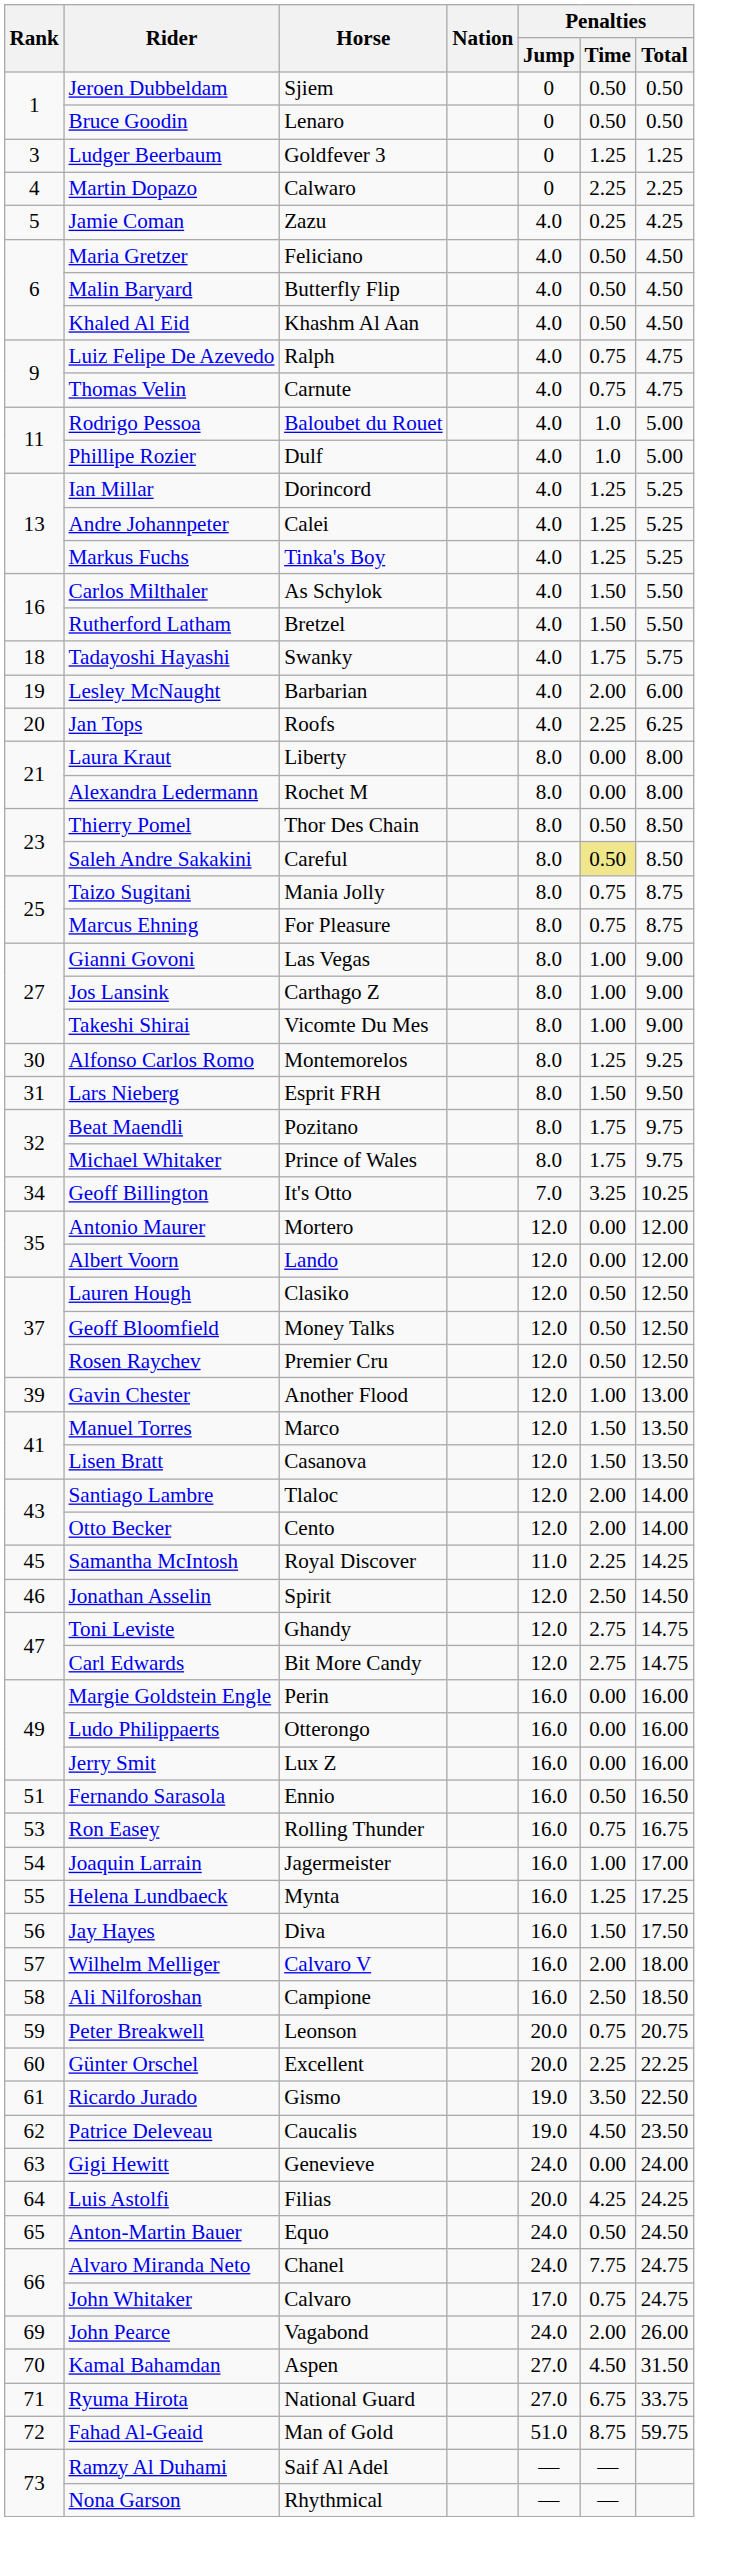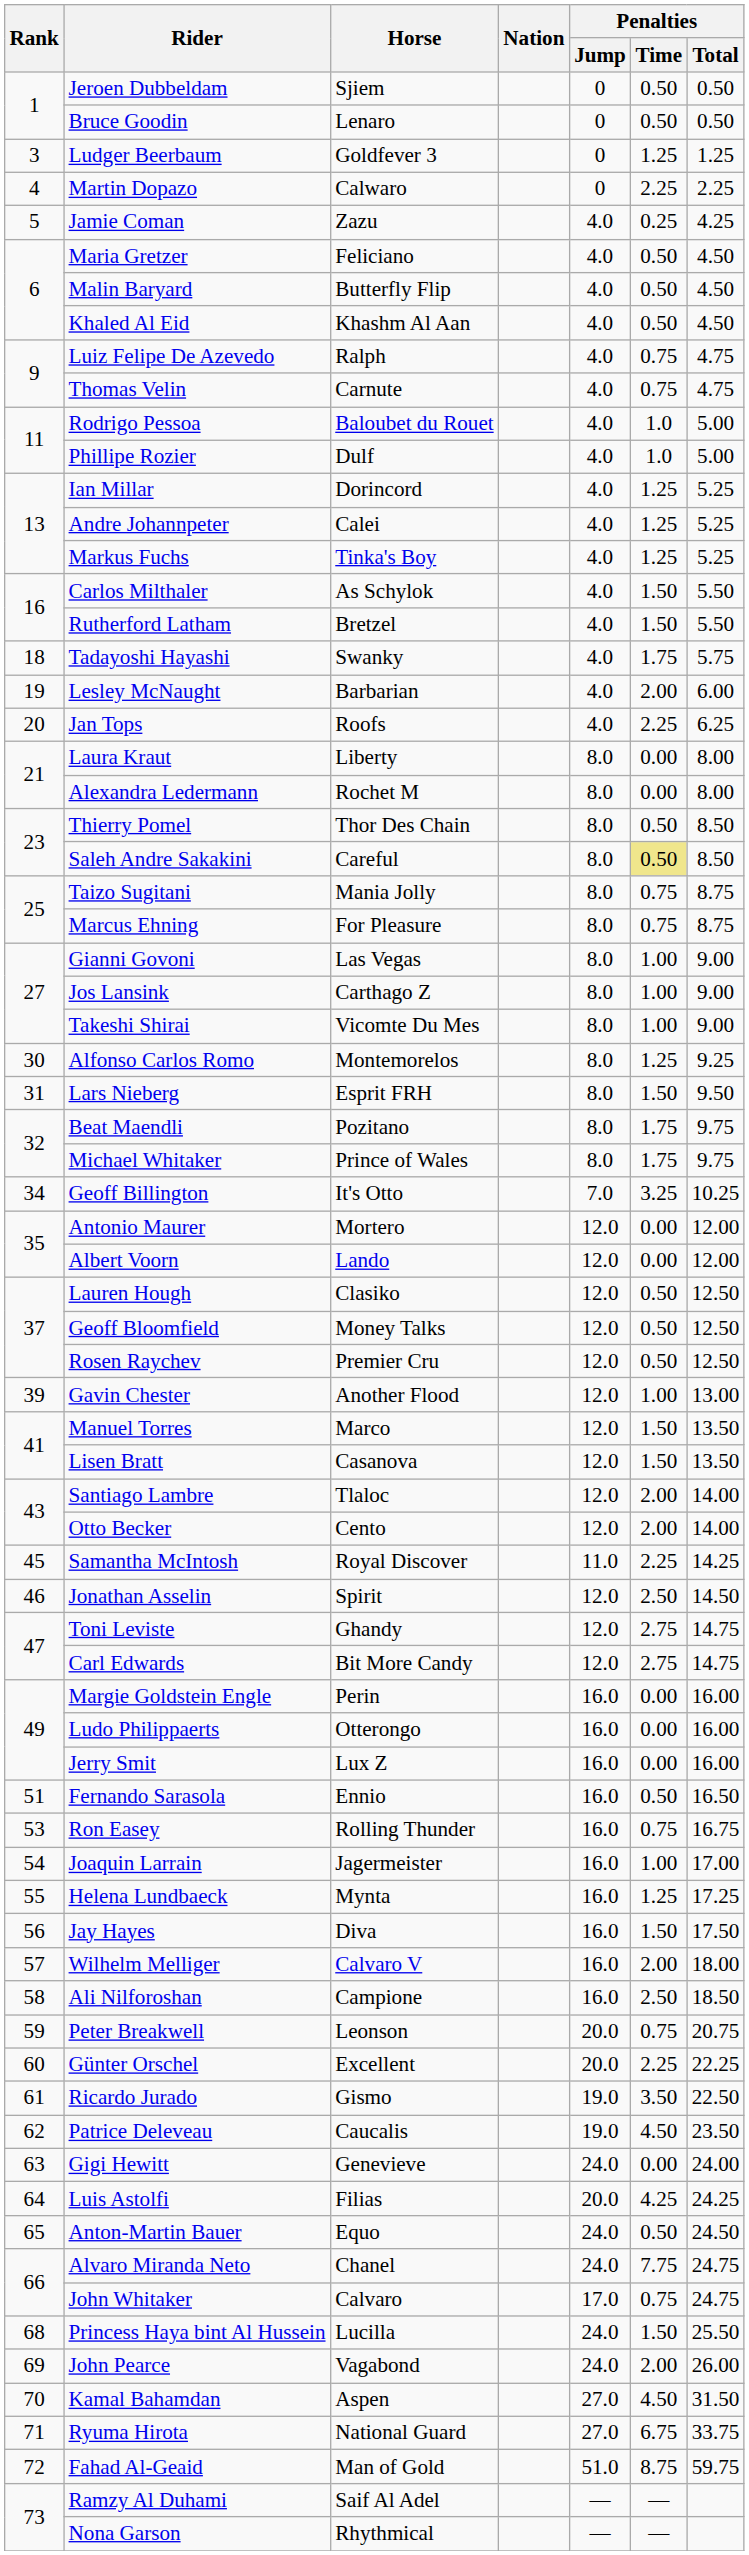 <table class="wikitable sortable" style="text-align:center">
 <tr>
 <th rowspan="2">Rank</th>
 <th rowspan="2">Rider</th>
 <th rowspan="2">Horse</th>
 <th rowspan="2">Nation</th>
 <th colspan="3">Penalties</th>
 </tr>
 <tr>
 <th>Jump</th>
 <th>Time</th>
 <th>Total</th>
 </tr>
 <tr>
 <td rowspan="2">1</td>
 <td align="left"><a href='#'>Jeroen Dubbeldam</a></td>
 <td align=left>Sjiem</td>
 <td align=left></td>
 <td>0</td>
 <td>0.50</td>
 <td>0.50</td>
 </tr>
 <tr>
 <td align="left"><a href='#'>Bruce Goodin</a></td>
 <td align=left>Lenaro</td>
 <td align=left></td>
 <td>0</td>
 <td>0.50</td>
 <td>0.50</td>
 </tr>
 <tr>
 <td>3</td>
 <td align="left"><a href='#'>Ludger Beerbaum</a></td>
 <td align=left>Goldfever 3</td>
 <td align=left></td>
 <td>0</td>
 <td>1.25</td>
 <td>1.25</td>
 </tr>
 <tr>
 <td>4</td>
 <td align="left"><a href='#'>Martin Dopazo</a></td>
 <td align=left>Calwaro</td>
 <td align=left></td>
 <td>0</td>
 <td>2.25</td>
 <td>2.25</td>
 </tr>
 <tr>
 <td>5</td>
 <td align="left"><a href='#'>Jamie Coman</a></td>
 <td align=left>Zazu</td>
 <td align=left></td>
 <td>4.0</td>
 <td>0.25</td>
 <td>4.25</td>
 </tr>
 <tr>
 <td rowspan="3">6</td>
 <td align="left"><a href='#'>Maria Gretzer</a></td>
 <td align=left>Feliciano</td>
 <td align=left></td>
 <td>4.0</td>
 <td>0.50</td>
 <td>4.50</td>
 </tr>
 <tr>
 <td align="left"><a href='#'>Malin Baryard</a></td>
 <td align=left>Butterfly Flip</td>
 <td align=left></td>
 <td>4.0</td>
 <td>0.50</td>
 <td>4.50</td>
 </tr>
 <tr>
 <td align="left"><a href='#'>Khaled Al Eid</a></td>
 <td align=left>Khashm Al Aan</td>
 <td align=left></td>
 <td>4.0</td>
 <td>0.50</td>
 <td>4.50</td>
 </tr>
 <tr>
 <td rowspan="2">9</td>
 <td align="left"><a href='#'>Luiz Felipe De Azevedo</a></td>
 <td align=left>Ralph</td>
 <td align=left></td>
 <td>4.0</td>
 <td>0.75</td>
 <td>4.75</td>
 </tr>
 <tr>
 <td align="left"><a href='#'>Thomas Velin</a></td>
 <td align=left>Carnute</td>
 <td align=left></td>
 <td>4.0</td>
 <td>0.75</td>
 <td>4.75</td>
 </tr>
 <tr>
 <td rowspan="2">11</td>
 <td align="left"><a href='#'>Rodrigo Pessoa</a></td>
 <td align="left"><a href='#'>Baloubet du Rouet</a></td>
 <td align=left></td>
 <td>4.0</td>
 <td>1.0</td>
 <td>5.00</td>
 </tr>
 <tr>
 <td align="left"><a href='#'>Phillipe Rozier</a></td>
 <td align=left>Dulf</td>
 <td align=left></td>
 <td>4.0</td>
 <td>1.0</td>
 <td>5.00</td>
 </tr>
 <tr>
 <td rowspan="3">13</td>
 <td align="left"><a href='#'>Ian Millar</a></td>
 <td align=left>Dorincord</td>
 <td align=left></td>
 <td>4.0</td>
 <td>1.25</td>
 <td>5.25</td>
 </tr>
 <tr>
 <td align="left"><a href='#'>Andre Johannpeter</a></td>
 <td align=left>Calei</td>
 <td align=left></td>
 <td>4.0</td>
 <td>1.25</td>
 <td>5.25</td>
 </tr>
 <tr>
 <td align="left"><a href='#'>Markus Fuchs</a></td>
 <td align=left><a href='#'>Tinka's Boy</a></td>
 <td align="left"></td>
 <td>4.0</td>
 <td>1.25</td>
 <td>5.25</td>
 </tr>
 <tr>
 <td rowspan="2">16</td>
 <td align="left"><a href='#'>Carlos Milthaler</a></td>
 <td align=left>As Schylok</td>
 <td align=left></td>
 <td>4.0</td>
 <td>1.50</td>
 <td>5.50</td>
 </tr>
 <tr>
 <td align="left"><a href='#'>Rutherford Latham</a></td>
 <td align=left>Bretzel</td>
 <td align=left></td>
 <td>4.0</td>
 <td>1.50</td>
 <td>5.50</td>
 </tr>
 <tr>
 <td>18</td>
 <td align="left"><a href='#'>Tadayoshi Hayashi</a></td>
 <td align=left>Swanky</td>
 <td align=left></td>
 <td>4.0</td>
 <td>1.75</td>
 <td>5.75</td>
 </tr>
 <tr>
 <td>19</td>
 <td align="left"><a href='#'>Lesley McNaught</a></td>
 <td align=left>Barbarian</td>
 <td align=left></td>
 <td>4.0</td>
 <td>2.00</td>
 <td>6.00</td>
 </tr>
 <tr>
 <td>20</td>
 <td align="left"><a href='#'>Jan Tops</a></td>
 <td align=left>Roofs</td>
 <td align=left></td>
 <td>4.0</td>
 <td>2.25</td>
 <td>6.25</td>
 </tr>
 <tr>
 <td rowspan="2">21</td>
 <td align="left"><a href='#'>Laura Kraut</a></td>
 <td align=left>Liberty</td>
 <td align=left></td>
 <td>8.0</td>
 <td>0.00</td>
 <td>8.00</td>
 </tr>
 <tr>
 <td align="left"><a href='#'>Alexandra Ledermann</a></td>
 <td align=left>Rochet M</td>
 <td align=left></td>
 <td>8.0</td>
 <td>0.00</td>
 <td>8.00</td>
 </tr>
 <tr>
 <td rowspan="2">23</td>
 <td align="left"><a href='#'>Thierry Pomel</a></td>
 <td align=left>Thor Des Chain</td>
 <td align=left></td>
 <td>8.0</td>
 <td>0.50</td>
 <td>8.50</td>
 </tr>
 <tr>
 <td align="left"><a href='#'>Saleh Andre Sakakini</a></td>
 <td align=left>Careful</td>
 <td align=left></td>
 <td>8.0</td>
 <td style="background: khaki;">0.50</td>
 <td>8.50</td>
 </tr>
 <tr>
 <td rowspan="2">25</td>
 <td align="left"><a href='#'>Taizo Sugitani</a></td>
 <td align=left>Mania Jolly</td>
 <td align=left></td>
 <td>8.0</td>
 <td>0.75</td>
 <td>8.75</td>
 </tr>
 <tr>
 <td align="left"><a href='#'>Marcus Ehning</a></td>
 <td align=left>For Pleasure</td>
 <td align=left></td>
 <td>8.0</td>
 <td>0.75</td>
 <td>8.75</td>
 </tr>
 <tr>
 <td rowspan="3">27</td>
 <td align="left"><a href='#'>Gianni Govoni</a></td>
 <td align=left>Las Vegas</td>
 <td align=left></td>
 <td>8.0</td>
 <td>1.00</td>
 <td>9.00</td>
 </tr>
 <tr>
 <td align="left"><a href='#'>Jos Lansink</a></td>
 <td align=left>Carthago Z</td>
 <td align=left></td>
 <td>8.0</td>
 <td>1.00</td>
 <td>9.00</td>
 </tr>
 <tr>
 <td align="left"><a href='#'>Takeshi Shirai</a></td>
 <td align=left>Vicomte Du Mes</td>
 <td align=left></td>
 <td>8.0</td>
 <td>1.00</td>
 <td>9.00</td>
 </tr>
 <tr>
 <td>30</td>
 <td align="left"><a href='#'>Alfonso Carlos Romo</a></td>
 <td align=left>Montemorelos</td>
 <td align=left></td>
 <td>8.0</td>
 <td>1.25</td>
 <td>9.25</td>
 </tr>
 <tr>
 <td>31</td>
 <td align="left"><a href='#'>Lars Nieberg</a></td>
 <td align=left>Esprit FRH</td>
 <td align=left></td>
 <td>8.0</td>
 <td>1.50</td>
 <td>9.50</td>
 </tr>
 <tr>
 <td rowspan="2">32</td>
 <td align="left"><a href='#'>Beat Maendli</a></td>
 <td align=left>Pozitano</td>
 <td align=left></td>
 <td>8.0</td>
 <td>1.75</td>
 <td>9.75</td>
 </tr>
 <tr>
 <td align="left"><a href='#'>Michael Whitaker</a></td>
 <td align=left>Prince of Wales</td>
 <td align=left></td>
 <td>8.0</td>
 <td>1.75</td>
 <td>9.75</td>
 </tr>
 <tr>
 <td>34</td>
 <td align="left"><a href='#'>Geoff Billington</a></td>
 <td align=left>It's Otto</td>
 <td align=left></td>
 <td>7.0</td>
 <td>3.25</td>
 <td>10.25</td>
 </tr>
 <tr>
 <td rowspan="2">35</td>
 <td align="left"><a href='#'>Antonio Maurer</a></td>
 <td align=left>Mortero</td>
 <td align=left></td>
 <td>12.0</td>
 <td>0.00</td>
 <td>12.00</td>
 </tr>
 <tr>
 <td align="left"><a href='#'>Albert Voorn</a></td>
 <td align=left><a href='#'>Lando</a></td>
 <td align=left></td>
 <td>12.0</td>
 <td>0.00</td>
 <td>12.00</td>
 </tr>
 <tr>
 <td rowspan="3">37</td>
 <td align="left"><a href='#'>Lauren Hough</a></td>
 <td align=left>Clasiko</td>
 <td align=left></td>
 <td>12.0</td>
 <td>0.50</td>
 <td>12.50</td>
 </tr>
 <tr>
 <td align="left"><a href='#'>Geoff Bloomfield</a></td>
 <td align=left>Money Talks</td>
 <td align=left></td>
 <td>12.0</td>
 <td>0.50</td>
 <td>12.50</td>
 </tr>
 <tr>
 <td align="left"><a href='#'>Rosen Raychev</a></td>
 <td align=left>Premier Cru</td>
 <td align=left></td>
 <td>12.0</td>
 <td>0.50</td>
 <td>12.50</td>
 </tr>
 <tr>
 <td>39</td>
 <td align="left"><a href='#'>Gavin Chester</a></td>
 <td align=left>Another Flood</td>
 <td align=left></td>
 <td>12.0</td>
 <td>1.00</td>
 <td>13.00</td>
 </tr>
 <tr>
 <td rowspan="2">41</td>
 <td align="left"><a href='#'>Manuel Torres</a></td>
 <td align=left>Marco</td>
 <td align=left></td>
 <td>12.0</td>
 <td>1.50</td>
 <td>13.50</td>
 </tr>
 <tr>
 <td align="left"><a href='#'>Lisen Bratt</a></td>
 <td align=left>Casanova</td>
 <td align=left></td>
 <td>12.0</td>
 <td>1.50</td>
 <td>13.50</td>
 </tr>
 <tr>
 <td rowspan="2">43</td>
 <td align="left"><a href='#'>Santiago Lambre</a></td>
 <td align=left>Tlaloc</td>
 <td align=left></td>
 <td>12.0</td>
 <td>2.00</td>
 <td>14.00</td>
 </tr>
 <tr>
 <td align="left"><a href='#'>Otto Becker</a></td>
 <td align=left>Cento</td>
 <td align=left></td>
 <td>12.0</td>
 <td>2.00</td>
 <td>14.00</td>
 </tr>
 <tr>
 <td>45</td>
 <td align="left"><a href='#'>Samantha McIntosh</a></td>
 <td align=left>Royal Discover</td>
 <td align=left></td>
 <td>11.0</td>
 <td>2.25</td>
 <td>14.25</td>
 </tr>
 <tr>
 <td>46</td>
 <td align="left"><a href='#'>Jonathan Asselin</a></td>
 <td align=left>Spirit</td>
 <td align=left></td>
 <td>12.0</td>
 <td>2.50</td>
 <td>14.50</td>
 </tr>
 <tr>
 <td rowspan="2">47</td>
 <td align="left"><a href='#'>Toni Leviste</a></td>
 <td align=left>Ghandy</td>
 <td align=left></td>
 <td>12.0</td>
 <td>2.75</td>
 <td>14.75</td>
 </tr>
 <tr>
 <td align=left><a href='#'>Carl Edwards</a></td>
 <td align=left>Bit More Candy</td>
 <td align=left></td>
 <td>12.0</td>
 <td>2.75</td>
 <td>14.75</td>
 </tr>
 <tr>
 <td rowspan="3">49</td>
 <td align="left"><a href='#'>Margie Goldstein Engle</a></td>
 <td align=left>Perin</td>
 <td align=left></td>
 <td>16.0</td>
 <td>0.00</td>
 <td>16.00</td>
 </tr>
 <tr>
 <td align="left"><a href='#'>Ludo Philippaerts</a></td>
 <td align=left>Otterongo</td>
 <td align=left></td>
 <td>16.0</td>
 <td>0.00</td>
 <td>16.00</td>
 </tr>
 <tr>
 <td align="left"><a href='#'>Jerry Smit</a></td>
 <td align=left>Lux Z</td>
 <td align=left></td>
 <td>16.0</td>
 <td>0.00</td>
 <td>16.00</td>
 </tr>
 <tr>
 <td>51</td>
 <td align="left"><a href='#'>Fernando Sarasola</a></td>
 <td align=left>Ennio</td>
 <td align=left></td>
 <td>16.0</td>
 <td>0.50</td>
 <td>16.50</td>
 </tr>
 <tr>
 <td>53</td>
 <td align="left"><a href='#'>Ron Easey</a></td>
 <td align=left>Rolling Thunder</td>
 <td align=left></td>
 <td>16.0</td>
 <td>0.75</td>
 <td>16.75</td>
 </tr>
 <tr>
 <td>54</td>
 <td align="left"><a href='#'>Joaquin Larrain</a></td>
 <td align=left>Jagermeister</td>
 <td align=left></td>
 <td>16.0</td>
 <td>1.00</td>
 <td>17.00</td>
 </tr>
 <tr>
 <td>55</td>
 <td align="left"><a href='#'>Helena Lundbaeck</a></td>
 <td align=left>Mynta</td>
 <td align=left></td>
 <td>16.0</td>
 <td>1.25</td>
 <td>17.25</td>
 </tr>
 <tr>
 <td>56</td>
 <td align="left"><a href='#'>Jay Hayes</a></td>
 <td align=left>Diva</td>
 <td align=left></td>
 <td>16.0</td>
 <td>1.50</td>
 <td>17.50</td>
 </tr>
 <tr>
 <td>57</td>
 <td align="left"><a href='#'>Wilhelm Melliger</a></td>
 <td align=left><a href='#'>Calvaro V</a></td>
 <td align=left></td>
 <td>16.0</td>
 <td>2.00</td>
 <td>18.00</td>
 </tr>
 <tr>
 <td>58</td>
 <td align="left"><a href='#'>Ali Nilforoshan</a></td>
 <td align=left>Campione</td>
 <td align=left></td>
 <td>16.0</td>
 <td>2.50</td>
 <td>18.50</td>
 </tr>
 <tr>
 <td>59</td>
 <td align="left"><a href='#'>Peter Breakwell</a></td>
 <td align=left>Leonson</td>
 <td align=left></td>
 <td>20.0</td>
 <td>0.75</td>
 <td>20.75</td>
 </tr>
 <tr>
 <td>60</td>
 <td align="left"><a href='#'>Günter Orschel</a></td>
 <td align=left>Excellent</td>
 <td align=left></td>
 <td>20.0</td>
 <td>2.25</td>
 <td>22.25</td>
 </tr>
 <tr>
 <td>61</td>
 <td align="left"><a href='#'>Ricardo Jurado</a></td>
 <td align=left>Gismo</td>
 <td align=left></td>
 <td>19.0</td>
 <td>3.50</td>
 <td>22.50</td>
 </tr>
 <tr>
 <td>62</td>
 <td align="left"><a href='#'>Patrice Deleveau</a></td>
 <td align=left>Caucalis</td>
 <td align=left></td>
 <td>19.0</td>
 <td>4.50</td>
 <td>23.50</td>
 </tr>
 <tr>
 <td>63</td>
 <td align="left"><a href='#'>Gigi Hewitt</a></td>
 <td align=left>Genevieve</td>
 <td align=left></td>
 <td>24.0</td>
 <td>0.00</td>
 <td>24.00</td>
 </tr>
 <tr>
 <td>64</td>
 <td align="left"><a href='#'>Luis Astolfi</a></td>
 <td align=left>Filias</td>
 <td align=left></td>
 <td>20.0</td>
 <td>4.25</td>
 <td>24.25</td>
 </tr>
 <tr>
 <td>65</td>
 <td align="left"><a href='#'>Anton-Martin Bauer</a></td>
 <td align=left>Equo</td>
 <td align=left></td>
 <td>24.0</td>
 <td>0.50</td>
 <td>24.50</td>
 </tr>
 <tr>
 <td rowspan="2">66</td>
 <td align="left"><a href='#'>Alvaro Miranda Neto</a></td>
 <td align=left>Chanel</td>
 <td align=left></td>
 <td>24.0</td>
 <td>7.75</td>
 <td>24.75</td>
 </tr>
 <tr>
 <td align="left"><a href='#'>John Whitaker</a></td>
 <td align=left>Calvaro</td>
 <td align=left></td>
 <td>17.0</td>
 <td>0.75</td>
 <td>24.75</td>
 </tr>
 <tr>
+<td>68</td>
+<td align="left"><a href='#'>Princess Haya bint Al Hussein</a></td>
+<td align=left>Lucilla</td>
+<td align=left></td>
+<td>24.0</td>
+<td>1.50</td>
+<td>25.50</td>
+</tr>
+<tr>
 <td>69</td>
 <td align="left"><a href='#'>John Pearce</a></td>
 <td align=left>Vagabond</td>
 <td align=left></td>
 <td>24.0</td>
 <td>2.00</td>
 <td>26.00</td>
 </tr>
 <tr>
 <td>70</td>
 <td align="left"><a href='#'>Kamal Bahamdan</a></td>
 <td align=left>Aspen</td>
 <td align=left></td>
 <td>27.0</td>
 <td>4.50</td>
 <td>31.50</td>
 </tr>
 <tr>
 <td>71</td>
 <td align="left"><a href='#'>Ryuma Hirota</a></td>
 <td align=left>National Guard</td>
 <td align=left></td>
 <td>27.0</td>
 <td>6.75</td>
 <td>33.75</td>
 </tr>
 <tr>
 <td>72</td>
 <td align="left"><a href='#'>Fahad Al-Geaid</a></td>
 <td align=left>Man of Gold</td>
 <td align=left></td>
 <td>51.0</td>
 <td>8.75</td>
 <td>59.75</td>
 </tr>
 <tr>
 <td rowspan="2">73</td>
 <td align="left"><a href='#'>Ramzy Al Duhami</a></td>
 <td align=left>Saif Al Adel</td>
 <td align=left></td>
 <td data-sort-value=99.9>—</td>
 <td data-sort-value=99.9>—</td>
 <td data-sort-value=79.75></td>
 </tr>
 <tr>
 <td align="left"><a href='#'>Nona Garson</a></td>
 <td align=left>Rhythmical</td>
 <td align=left></td>
 <td data-sort-value=99.9>—</td>
 <td data-sort-value=99.9>—</td>
 <td data-sort-value=79.75></td>
 </tr>
 </table>
